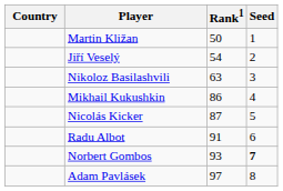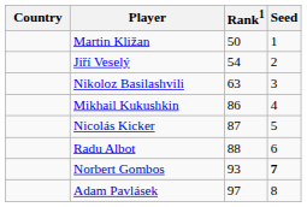 <table class="sortable wikitable">
 <tr>
 <th width="70">Country</th>
 <th width="175">Player</th>
 <th>Rank<sup>1</sup></th>
 <th>Seed</th>
 </tr>
 <tr>
 <td></td>
 <td><a href='#'>Martin Kližan</a></td>
 <td>50</td>
 <td>1</td>
 </tr>
 <tr>
 <td></td>
 <td><a href='#'>Jiří Veselý</a></td>
 <td>54</td>
 <td>2</td>
 </tr>
 <tr>
 <td></td>
 <td><a href='#'>Nikoloz Basilashvili</a></td>
 <td>63</td>
 <td>3</td>
 </tr>
 <tr>
 <td></td>
 <td><a href='#'>Mikhail Kukushkin</a></td>
 <td>86</td>
 <td>4</td>
 </tr>
 <tr>
 <td></td>
 <td><a href='#'>Nicolás Kicker</a></td>
 <td>87</td>
 <td>5</td>
 </tr>
 <tr>
 <td></td>
 <td><a href='#'>Radu Albot</a></td>
-<td>91</td>
+<td>88</td>
 <td>6</td>
 </tr>
 <tr>
 <td></td>
 <td><a href='#'>Norbert Gombos</a></td>
 <td>93</td>
 <td><strong>7</strong></td>
 </tr>
 <tr>
 <td></td>
 <td><a href='#'>Adam Pavlásek</a></td>
 <td>97</td>
 <td>8</td>
 </tr>
 </table>
